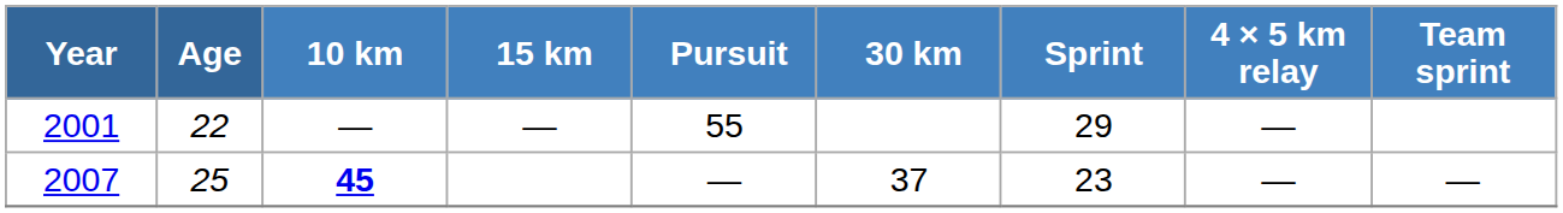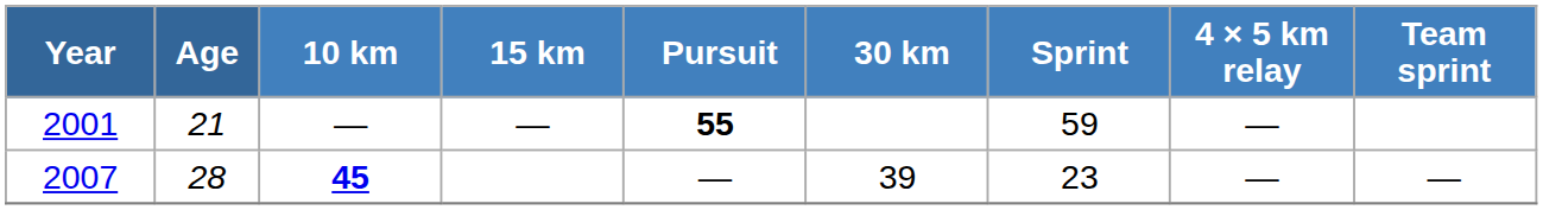 <table class="wikitable" style="font-size:95%; text-align:center; border:grey solid 1px; border-collapse:collapse; background:#ffffff;">
 <tr>
 <th style="background-color:#369; color:white; width:60px;"> Year </th>
 <th style="background-color:#369; color:white; width:40px;"> Age </th>
 <th style="background-color:#4180be; color:white; width:75px;"> 10 km </th>
 <th style="background-color:#4180be; color:white; width:75px;"> 15 km</th>
 <th style="background-color:#4180be; color:white; width:75px;"> Pursuit</th>
 <th style="background-color:#4180be; color:white; width:75px;"> 30 km</th>
 <th style="background-color:#4180be; color:white; width:75px;"> Sprint </th>
 <th style="background-color:#4180be; color:white; width:75px;"> 4 × 5 km <br> relay </th>
 <th style="background-color:#4180be; color:white; width:75px;"> Team <br> sprint </th>
 </tr>
 <tr>
 <td><a href='#'>2001</a></td>
-<td><em>22</em></td>
+<td><em>21</em></td>
 <td>—</td>
 <td>—</td>
-<td>55</td>
+<td><strong>55</strong></td>
 <td></td>
-<td>29</td>
+<td>59</td>
 <td>—</td>
 <td></td>
 </tr>
 <tr>
 <td><a href='#'>2007</a></td>
-<td><em>25</em></td>
+<td><em>28</em></td>
 <td><strong><a href='#'>45</a></strong></td>
 <td></td>
 <td>—</td>
-<td>37</td>
+<td>39</td>
 <td>23</td>
 <td>—</td>
 <td>—</td>
 </tr>
 <tr>
 </tr>
 </table>
